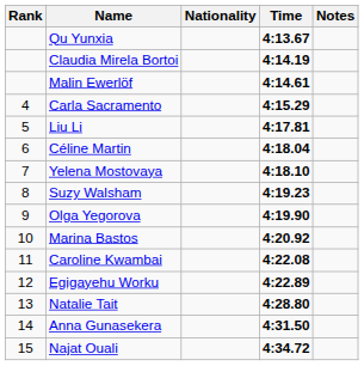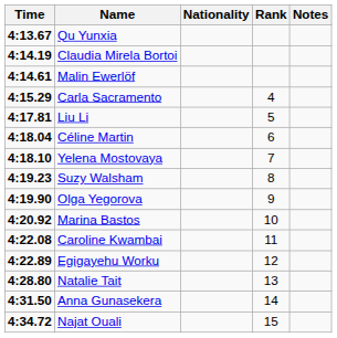 <table class="wikitable sortable" style="text-align:center">
 <tr>
-<th>Rank</th>
+<th>Time</th>
 <th>Name</th>
 <th>Nationality</th>
-<th>Time</th>
+<th>Rank</th>
 <th>Notes</th>
 </tr>
 <tr>
-<td></td>
+<td><strong>4:13.67</strong></td>
 <td align=left><a href='#'>Qu Yunxia</a></td>
 <td align=left></td>
-<td><strong>4:13.67</strong></td>
+<td></td>
 <td></td>
 </tr>
 <tr>
-<td></td>
+<td><strong>4:14.19</strong></td>
 <td align=left><a href='#'>Claudia Mirela Bortoi</a></td>
 <td align=left></td>
-<td><strong>4:14.19</strong></td>
+<td></td>
 <td></td>
 </tr>
 <tr>
-<td></td>
+<td><strong>4:14.61</strong></td>
 <td align=left><a href='#'>Malin Ewerlöf</a></td>
 <td align=left></td>
-<td><strong>4:14.61</strong></td>
+<td></td>
 <td></td>
 </tr>
 <tr>
-<td>4</td>
+<td><strong>4:15.29</strong></td>
 <td align=left><a href='#'>Carla Sacramento</a></td>
 <td align=left></td>
-<td><strong>4:15.29</strong></td>
+<td>4</td>
 <td></td>
 </tr>
 <tr>
-<td>5</td>
+<td><strong>4:17.81</strong></td>
 <td align=left><a href='#'>Liu Li</a></td>
 <td align=left></td>
-<td><strong>4:17.81</strong></td>
+<td>5</td>
 <td></td>
 </tr>
 <tr>
-<td>6</td>
+<td><strong>4:18.04</strong></td>
 <td align=left><a href='#'>Céline Martin</a></td>
 <td align=left></td>
-<td><strong>4:18.04</strong></td>
+<td>6</td>
 <td></td>
 </tr>
 <tr>
-<td>7</td>
+<td><strong>4:18.10</strong></td>
 <td align=left><a href='#'>Yelena Mostovaya</a></td>
 <td align=left></td>
-<td><strong>4:18.10</strong></td>
+<td>7</td>
 <td></td>
 </tr>
 <tr>
-<td>8</td>
+<td><strong>4:19.23</strong></td>
 <td align=left><a href='#'>Suzy Walsham</a></td>
 <td align=left></td>
-<td><strong>4:19.23</strong></td>
+<td>8</td>
 <td></td>
 </tr>
 <tr>
-<td>9</td>
+<td><strong>4:19.90</strong></td>
 <td align=left><a href='#'>Olga Yegorova</a></td>
 <td align=left></td>
-<td><strong>4:19.90</strong></td>
+<td>9</td>
 <td></td>
 </tr>
 <tr>
-<td>10</td>
+<td><strong>4:20.92</strong></td>
 <td align=left><a href='#'>Marina Bastos</a></td>
 <td align=left></td>
-<td><strong>4:20.92</strong></td>
+<td>10</td>
 <td></td>
 </tr>
 <tr>
-<td>11</td>
+<td><strong>4:22.08</strong></td>
 <td align=left><a href='#'>Caroline Kwambai</a></td>
 <td align=left></td>
-<td><strong>4:22.08</strong></td>
+<td>11</td>
 <td></td>
 </tr>
 <tr>
-<td>12</td>
+<td><strong>4:22.89</strong></td>
 <td align=left><a href='#'>Egigayehu Worku</a></td>
 <td align=left></td>
-<td><strong>4:22.89</strong></td>
+<td>12</td>
 <td></td>
 </tr>
 <tr>
-<td>13</td>
+<td><strong>4:28.80</strong></td>
 <td align=left><a href='#'>Natalie Tait</a></td>
 <td align=left></td>
-<td><strong>4:28.80</strong></td>
+<td>13</td>
 <td></td>
 </tr>
 <tr>
-<td>14</td>
+<td><strong>4:31.50</strong></td>
 <td align=left><a href='#'>Anna Gunasekera</a></td>
 <td align=left></td>
-<td><strong>4:31.50</strong></td>
+<td>14</td>
 <td></td>
 </tr>
 <tr>
-<td>15</td>
+<td><strong>4:34.72</strong></td>
 <td align=left><a href='#'>Najat Ouali</a></td>
 <td align=left></td>
-<td><strong>4:34.72</strong></td>
+<td>15</td>
 <td></td>
 </tr>
 </table>
